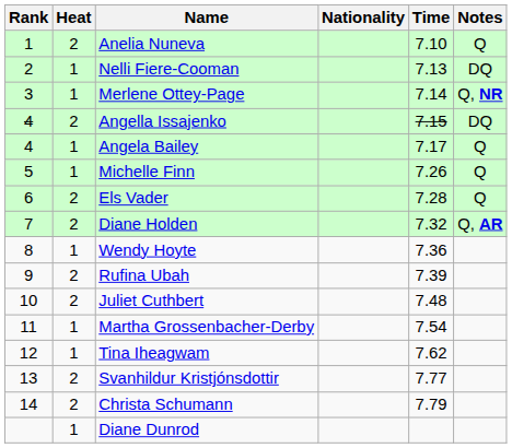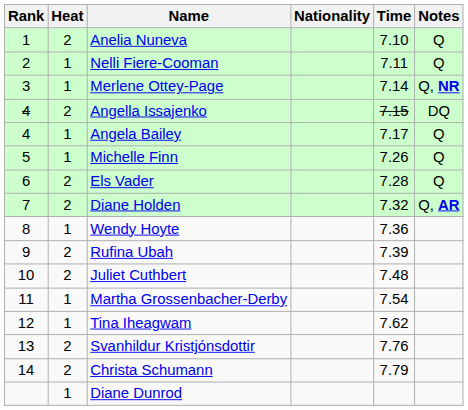 <table class="wikitable sortable" style="text-align:center">
 <tr>
 <th>Rank</th>
 <th>Heat</th>
 <th>Name</th>
 <th>Nationality</th>
 <th>Time</th>
 <th>Notes</th>
 </tr>
 <tr bgcolor=ccffcc>
 <td>1</td>
 <td>2</td>
 <td align="left"><a href='#'>Anelia Nuneva</a></td>
 <td align=left></td>
 <td>7.10</td>
 <td>Q</td>
 </tr>
 <tr bgcolor=ccffcc>
 <td>2</td>
 <td>1</td>
 <td align="left"><a href='#'>Nelli Fiere-Cooman</a></td>
 <td align=left></td>
-<td>7.13</td>
-<td>DQ</td>
+<td>7.11</td>
+<td>Q</td>
 </tr>
 <tr bgcolor=ccffcc>
 <td>3</td>
 <td>1</td>
 <td align="left"><a href='#'>Merlene Ottey-Page</a></td>
 <td align=left></td>
 <td>7.14</td>
 <td>Q, <strong><a href='#'>NR</a></strong></td>
 </tr>
 <tr bgcolor=ccffcc>
 <td><s>4</s></td>
 <td>2</td>
 <td align="left"><a href='#'>Angella Issajenko</a></td>
 <td align=left></td>
 <td><s>7.15 </s></td>
 <td>DQ</td>
 </tr>
 <tr bgcolor=ccffcc>
 <td>4</td>
 <td>1</td>
 <td align="left"><a href='#'>Angela Bailey</a></td>
 <td align=left></td>
 <td>7.17</td>
 <td>Q</td>
 </tr>
 <tr bgcolor=ccffcc>
 <td>5</td>
 <td>1</td>
 <td align="left"><a href='#'>Michelle Finn</a></td>
 <td align=left></td>
 <td>7.26</td>
 <td>Q</td>
 </tr>
 <tr bgcolor=ccffcc>
 <td>6</td>
 <td>2</td>
 <td align="left"><a href='#'>Els Vader</a></td>
 <td align=left></td>
 <td>7.28</td>
 <td>Q</td>
 </tr>
 <tr bgcolor=ccffcc>
 <td>7</td>
 <td>2</td>
 <td align="left"><a href='#'>Diane Holden</a></td>
 <td align=left></td>
 <td>7.32</td>
 <td>Q, <strong><a href='#'>AR</a></strong></td>
 </tr>
 <tr>
 <td>8</td>
 <td>1</td>
 <td align="left"><a href='#'>Wendy Hoyte</a></td>
 <td align=left></td>
 <td>7.36</td>
 <td></td>
 </tr>
 <tr>
 <td>9</td>
 <td>2</td>
 <td align="left"><a href='#'>Rufina Ubah</a></td>
 <td align=left></td>
 <td>7.39</td>
 <td></td>
 </tr>
 <tr>
 <td>10</td>
 <td>2</td>
 <td align="left"><a href='#'>Juliet Cuthbert</a></td>
 <td align=left></td>
 <td>7.48</td>
 <td></td>
 </tr>
 <tr>
 <td>11</td>
 <td>1</td>
 <td align="left"><a href='#'>Martha Grossenbacher-Derby</a></td>
 <td align=left></td>
 <td>7.54</td>
 <td></td>
 </tr>
 <tr>
 <td>12</td>
 <td>1</td>
 <td align="left"><a href='#'>Tina Iheagwam</a></td>
 <td align=left></td>
 <td>7.62</td>
 <td></td>
 </tr>
 <tr>
 <td>13</td>
 <td>2</td>
 <td align="left"><a href='#'>Svanhildur Kristjónsdottir</a></td>
 <td align=left></td>
-<td>7.77</td>
+<td>7.76</td>
 <td></td>
 </tr>
 <tr>
 <td>14</td>
 <td>2</td>
 <td align="left"><a href='#'>Christa Schumann</a></td>
 <td align=left></td>
 <td>7.79</td>
 <td></td>
 </tr>
 <tr>
 <td></td>
 <td>1</td>
 <td align="left"><a href='#'>Diane Dunrod</a></td>
 <td align=left></td>
 <td></td>
 <td></td>
 </tr>
 </table>
